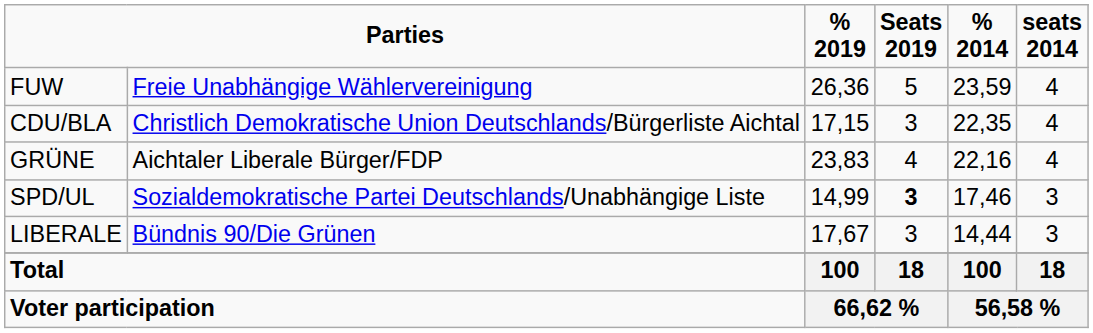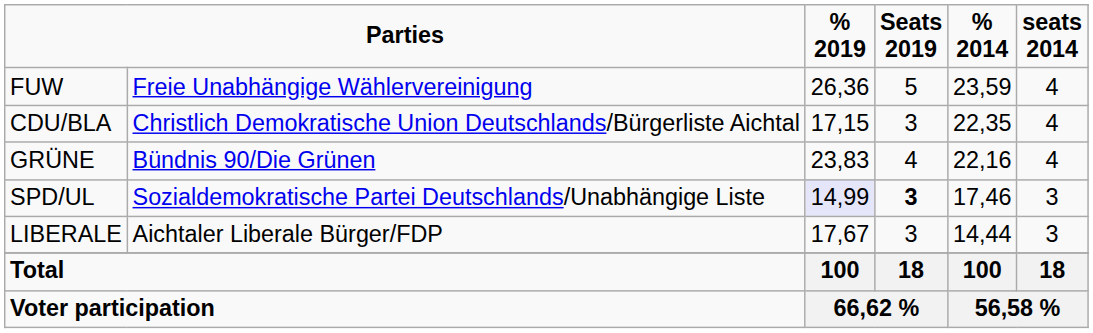 <table class="wikitable" style="text-align:center">
 <tr class="hintergrundfarbe5">
 <td colspan=2><strong>Parties</strong></td>
 <td align="center"><strong>%<br>2019</strong></td>
 <td align="center"><strong>Seats<br>2019</strong></td>
 <td align="center"><strong>%<br>2014</strong></td>
 <td align="Center"><strong>seats<br>2014</strong></td>
 </tr>
 <tr>
 <td align=left>FUW</td>
 <td align=left><a href='#'>Freie Unabhängige Wählervereinigung</a></td>
 <td>26,36</td>
 <td>5</td>
 <td>23,59</td>
 <td>4</td>
 </tr>
 <tr>
 <td align=left>CDU/BLA</td>
 <td align=left><a href='#'>Christlich Demokratische Union Deutschlands</a>/Bürgerliste Aichtal</td>
 <td>17,15</td>
 <td>3</td>
 <td>22,35</td>
 <td>4</td>
 </tr>
 <tr>
 <td align=left>GRÜNE</td>
-<td align=left>Aichtaler Liberale Bürger/FDP</td>
+<td align=left><a href='#'>Bündnis 90/Die Grünen</a></td>
 <td>23,83</td>
 <td>4</td>
 <td>22,16</td>
 <td>4</td>
 </tr>
 <tr>
 <td align=left>SPD/UL</td>
 <td align=left><a href='#'>Sozialdemokratische Partei Deutschlands</a>/Unabhängige Liste</td>
-<td>14,99</td>
+<td style="background: lavender;">14,99</td>
 <td><strong>3</strong></td>
 <td>17,46</td>
 <td>3</td>
 </tr>
 <tr>
 <td align=left>LIBERALE</td>
-<td align=left><a href='#'>Bündnis 90/Die Grünen</a></td>
+<td align=left>Aichtaler Liberale Bürger/FDP</td>
 <td>17,67</td>
 <td>3</td>
 <td>14,44</td>
 <td>3</td>
 </tr>
 <tr>
 </tr>
 <tr class="hintergrundfarbe5">
 <td colspan=2 align=left><strong>Total</strong></td>
 <th>100</th>
 <th>18</th>
 <th>100</th>
 <th>18</th>
 </tr>
 <tr class="hintergrundfarbe5">
 <td colspan=2 align=left><strong>Voter participation</strong></td>
 <th colspan=2>66,62 %</th>
 <th colspan=2>56,58 %</th>
 </tr>
 </table>
